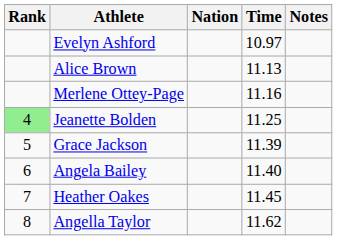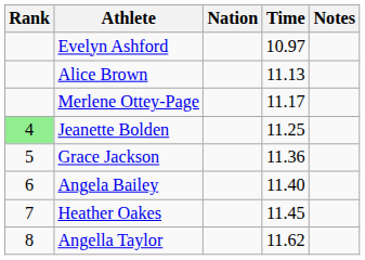 <table class="wikitable sortable" style="text-align:center">
 <tr>
 <th>Rank</th>
 <th>Athlete</th>
 <th>Nation</th>
 <th>Time</th>
 <th>Notes</th>
 </tr>
 <tr>
 <td></td>
 <td align=left><a href='#'>Evelyn Ashford</a></td>
 <td align=left></td>
 <td>10.97</td>
 <td></td>
 </tr>
 <tr>
 <td></td>
 <td align=left><a href='#'>Alice Brown</a></td>
 <td align=left></td>
 <td>11.13</td>
 <td></td>
 </tr>
 <tr>
 <td></td>
 <td align=left><a href='#'>Merlene Ottey-Page</a></td>
 <td align=left></td>
-<td>11.16</td>
+<td>11.17</td>
 <td></td>
 </tr>
 <tr>
 <td style="background: lightgreen;">4</td>
 <td align=left><a href='#'>Jeanette Bolden</a></td>
 <td align=left></td>
 <td>11.25</td>
 <td></td>
 </tr>
 <tr>
 <td>5</td>
 <td align=left><a href='#'>Grace Jackson</a></td>
 <td align=left></td>
-<td>11.39</td>
+<td>11.36</td>
 <td></td>
 </tr>
 <tr>
 <td>6</td>
 <td align=left><a href='#'>Angela Bailey</a></td>
 <td align=left></td>
 <td>11.40</td>
 <td></td>
 </tr>
 <tr>
 <td>7</td>
 <td align=left><a href='#'>Heather Oakes</a></td>
 <td align=left></td>
 <td>11.45</td>
 <td></td>
 </tr>
 <tr>
 <td>8</td>
 <td align=left><a href='#'>Angella Taylor</a></td>
 <td align=left></td>
 <td>11.62</td>
 <td></td>
 </tr>
 </table>
